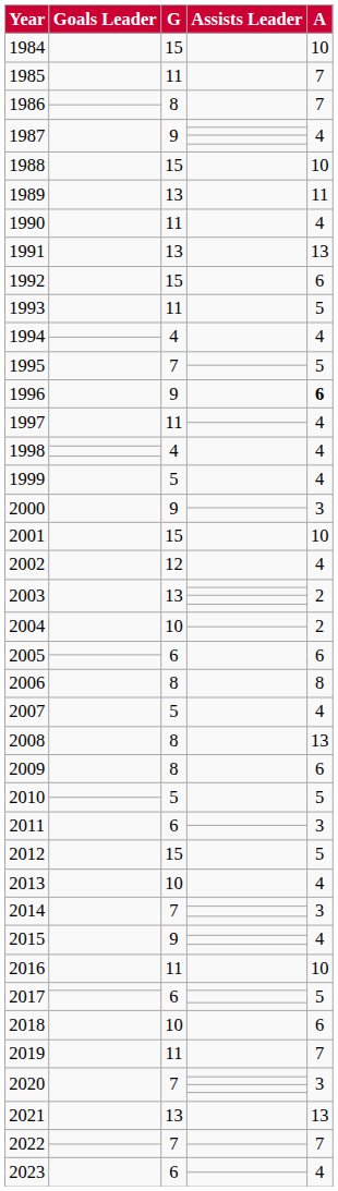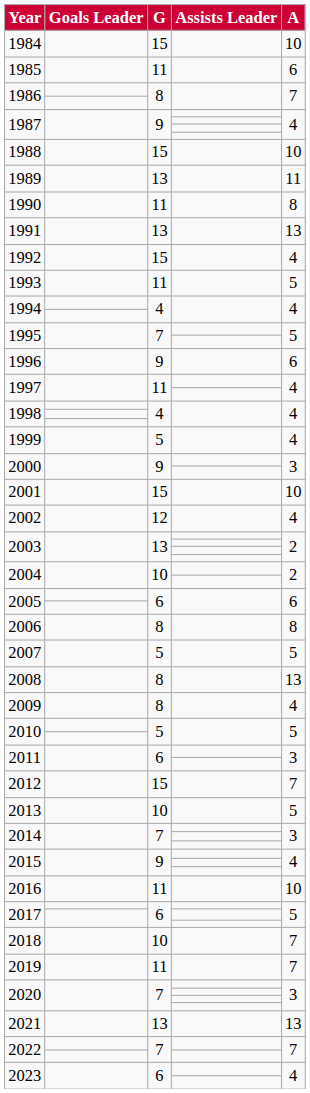 <table class="wikitable sortable" style="font-size: %;text-align: center;">
 <tr>
 <th style= "background:#CC0033; color:white">Year</th>
 <th style= "background:#CC0033; color:white">Goals Leader</th>
 <th style= "background:#CC0033; color:white">G</th>
 <th style= "background:#CC0033; color:white">Assists Leader</th>
 <th style= "background:#CC0033; color:white">A</th>
 </tr>
 <tr>
 <td>1984</td>
 <td></td>
 <td>15</td>
 <td></td>
 <td>10</td>
 </tr>
 <tr>
 <td>1985</td>
 <td></td>
 <td>11</td>
 <td></td>
-<td>7</td>
+<td>6</td>
 </tr>
 <tr>
 <td rowspan=2>1986</td>
 <td></td>
 <td rowspan=2>8</td>
 <td rowspan=2></td>
 <td rowspan=2>7</td>
 </tr>
 <tr>
 <td></td>
 </tr>
 <tr>
 <td rowspan=4>1987</td>
 <td rowspan=4></td>
 <td rowspan=4>9</td>
 <td></td>
 <td rowspan=4>4</td>
 </tr>
 <tr>
 <td></td>
 </tr>
 <tr>
 <td></td>
 </tr>
 <tr>
 <td></td>
 </tr>
 <tr>
 <td>1988</td>
 <td></td>
 <td>15</td>
 <td></td>
 <td>10</td>
 </tr>
 <tr>
 <td>1989</td>
 <td></td>
 <td>13</td>
 <td></td>
 <td>11</td>
 </tr>
 <tr>
 <td>1990</td>
 <td></td>
 <td>11</td>
 <td></td>
-<td>4</td>
+<td>8</td>
 </tr>
 <tr>
 <td>1991</td>
 <td></td>
 <td>13</td>
 <td></td>
 <td>13</td>
 </tr>
 <tr>
 <td>1992</td>
 <td></td>
 <td>15</td>
 <td></td>
-<td>6</td>
+<td>4</td>
 </tr>
 <tr>
 <td>1993</td>
 <td></td>
 <td>11</td>
 <td></td>
 <td>5</td>
 </tr>
 <tr>
 <td rowspan=2>1994</td>
 <td></td>
 <td rowspan=2>4</td>
 <td rowspan=2></td>
 <td rowspan=2>4</td>
 </tr>
 <tr>
 <td></td>
 </tr>
 <tr>
 <td rowspan=2>1995</td>
 <td rowspan=2></td>
 <td rowspan=2>7</td>
 <td></td>
 <td rowspan=2>5</td>
 </tr>
 <tr>
 <td></td>
 </tr>
 <tr>
 <td>1996</td>
 <td></td>
 <td>9</td>
 <td></td>
-<td><strong>6</strong></td>
+<td>6</td>
 </tr>
 <tr>
 <td rowspan=2>1997</td>
 <td rowspan=2></td>
 <td rowspan=2>11</td>
 <td></td>
 <td rowspan=2>4</td>
 </tr>
 <tr>
 <td></td>
 </tr>
 <tr>
 <td rowspan=3>1998</td>
 <td></td>
 <td rowspan=3>4</td>
 <td rowspan=3></td>
 <td rowspan=3>4</td>
 </tr>
 <tr>
 <td></td>
 </tr>
 <tr>
 <td></td>
 </tr>
 <tr>
 <td>1999</td>
 <td></td>
 <td>5</td>
 <td></td>
 <td>4</td>
 </tr>
 <tr>
 <td rowspan=2>2000</td>
 <td rowspan=2></td>
 <td rowspan=2>9</td>
 <td></td>
 <td rowspan=2>3</td>
 </tr>
 <tr>
 <td></td>
 </tr>
 <tr>
 <td>2001</td>
 <td></td>
 <td>15</td>
 <td></td>
 <td>10</td>
 </tr>
 <tr>
 <td>2002</td>
 <td></td>
 <td>12</td>
 <td></td>
 <td>4</td>
 </tr>
 <tr>
 <td rowspan=4>2003</td>
 <td rowspan=4></td>
 <td rowspan=4>13</td>
 <td></td>
 <td rowspan=4>2</td>
 </tr>
 <tr>
 <td></td>
 </tr>
 <tr>
 <td></td>
 </tr>
 <tr>
 <td></td>
 </tr>
 <tr>
 <td rowspan=2>2004</td>
 <td rowspan=2></td>
 <td rowspan=2>10</td>
 <td></td>
 <td rowspan=2>2</td>
 </tr>
 <tr>
 <td></td>
 </tr>
 <tr>
 <td rowspan=2>2005</td>
 <td></td>
 <td rowspan=2>6</td>
 <td rowspan=2></td>
 <td rowspan=2>6</td>
 </tr>
 <tr>
 <td></td>
 </tr>
 <tr>
 <td>2006</td>
 <td></td>
 <td>8</td>
 <td></td>
 <td>8</td>
 </tr>
 <tr>
 <td>2007</td>
 <td></td>
 <td>5</td>
 <td></td>
-<td>4</td>
+<td>5</td>
 </tr>
 <tr>
 <td>2008</td>
 <td></td>
 <td>8</td>
 <td></td>
 <td>13</td>
 </tr>
 <tr>
 <td>2009</td>
 <td></td>
 <td>8</td>
 <td></td>
-<td>6</td>
+<td>4</td>
 </tr>
 <tr>
 <td rowspan=2>2010</td>
 <td></td>
 <td rowspan=2>5</td>
 <td rowspan=2></td>
 <td rowspan=2>5</td>
 </tr>
 <tr>
 <td></td>
 </tr>
 <tr>
 <td rowspan=2>2011</td>
 <td rowspan=2></td>
 <td rowspan=2>6</td>
 <td></td>
 <td rowspan=2>3</td>
 </tr>
 <tr>
 <td></td>
 </tr>
 <tr>
 <td>2012</td>
 <td></td>
 <td>15</td>
 <td></td>
-<td>5</td>
+<td>7</td>
 </tr>
 <tr>
 <td>2013</td>
 <td></td>
 <td>10</td>
 <td></td>
-<td>4</td>
+<td>5</td>
 </tr>
 <tr>
 <td rowspan=3>2014</td>
 <td rowspan=3></td>
 <td rowspan=3>7</td>
 <td></td>
 <td rowspan=3>3</td>
 </tr>
 <tr>
 <td></td>
 </tr>
 <tr>
 <td></td>
 </tr>
 <tr>
 <td rowspan=3>2015</td>
 <td rowspan=3></td>
 <td rowspan=3>9</td>
 <td></td>
 <td rowspan=3>4</td>
 </tr>
 <tr>
 <td></td>
 </tr>
 <tr>
 <td></td>
 </tr>
 <tr>
 <td>2016</td>
 <td></td>
 <td>11</td>
 <td></td>
 <td>10</td>
 </tr>
 <tr>
 <td rowspan=3>2017</td>
 <td></td>
 <td rowspan=3>6</td>
 <td></td>
 <td rowspan=3>5</td>
 </tr>
 <tr>
 <td rowspan=2></td>
 <td></td>
 </tr>
 <tr>
 <td></td>
 </tr>
 <tr>
 <td>2018</td>
 <td></td>
 <td>10</td>
 <td></td>
-<td>6</td>
+<td>7</td>
 </tr>
 <tr>
 <td>2019</td>
 <td></td>
 <td>11</td>
 <td></td>
 <td>7</td>
 </tr>
 <tr>
 <td rowspan=4>2020</td>
 <td rowspan=4></td>
 <td rowspan=4>7</td>
 <td></td>
 <td rowspan=4>3</td>
 </tr>
 <tr>
 <td></td>
 </tr>
 <tr>
 <td></td>
 </tr>
 <tr>
 <td></td>
 </tr>
 <tr>
 <td>2021</td>
 <td></td>
 <td>13</td>
 <td></td>
 <td>13</td>
 </tr>
 <tr>
 <td rowspan=2>2022</td>
 <td></td>
 <td rowspan=2>7</td>
 <td></td>
 <td rowspan=2>7</td>
 </tr>
 <tr>
 <td></td>
 <td></td>
 </tr>
 <tr>
 <td rowspan=2>2023</td>
 <td rowspan=2></td>
 <td rowspan=2>6</td>
 <td></td>
 <td rowspan=2>4</td>
 </tr>
 <tr>
 <td></td>
 </tr>
 </table>
